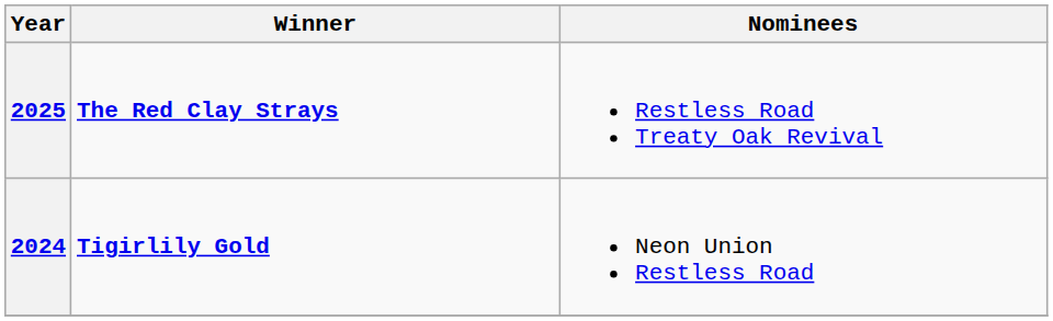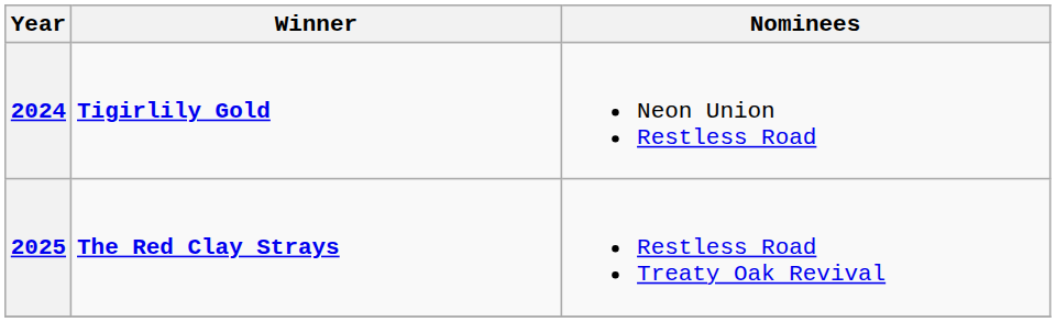 <table class="wikitable sortable">
 <tr>
 <th width="30px">Year</th>
 <th width="270px">Winner</th>
 <th width="270px">Nominees</th>
 </tr>
 <tr>
+<th><a href='#'>2024</a></th>
+<td> <strong><a href='#'>Tigirlily Gold</a></strong></td>
+<td><br><ul><li>Neon Union</li><li><a href='#'>Restless Road</a></li></ul></td>
+</tr>
+<tr>
 <th><a href='#'>2025</a></th>
 <td> <strong><a href='#'>The Red Clay Strays</a></strong></td>
 <td><br><ul><li><a href='#'>Restless Road</a></li><li><a href='#'>Treaty Oak Revival</a></li></ul></td>
 </tr>
 <tr>
-<th><a href='#'>2024</a></th>
-<td> <strong><a href='#'>Tigirlily Gold</a></strong></td>
-<td><br><ul><li>Neon Union</li><li><a href='#'>Restless Road</a></li></ul></td>
-</tr>
-<tr>
 </tr>
 </table>
